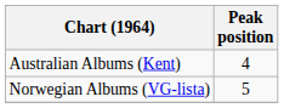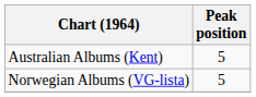 <table class="wikitable">
 <tr>
 <th scope="col">Chart (1964)</th>
 <th scope="col">Peak<br>position</th>
 </tr>
 <tr>
 <td>Australian Albums (<a href='#'>Kent</a>)</td>
-<td align=center>4</td>
+<td align=center>5</td>
 </tr>
 <tr>
 <td>Norwegian Albums (<a href='#'>VG-lista</a>)</td>
 <td align=center>5</td>
 </tr>
 <tr>
 </tr>
 </table>
